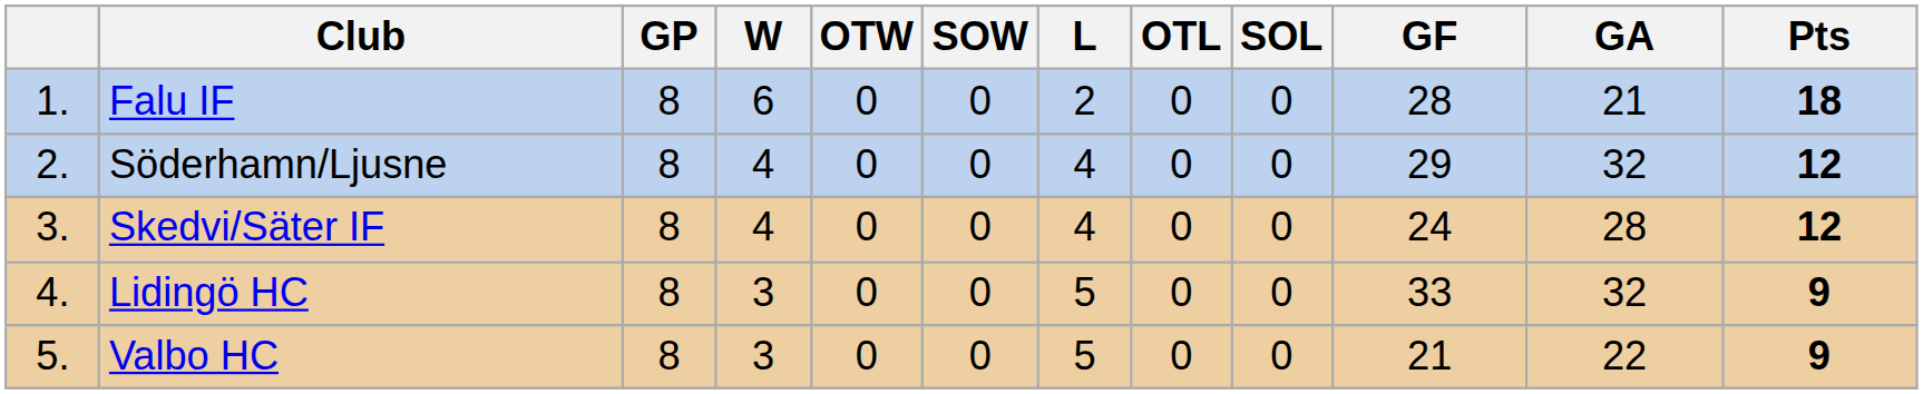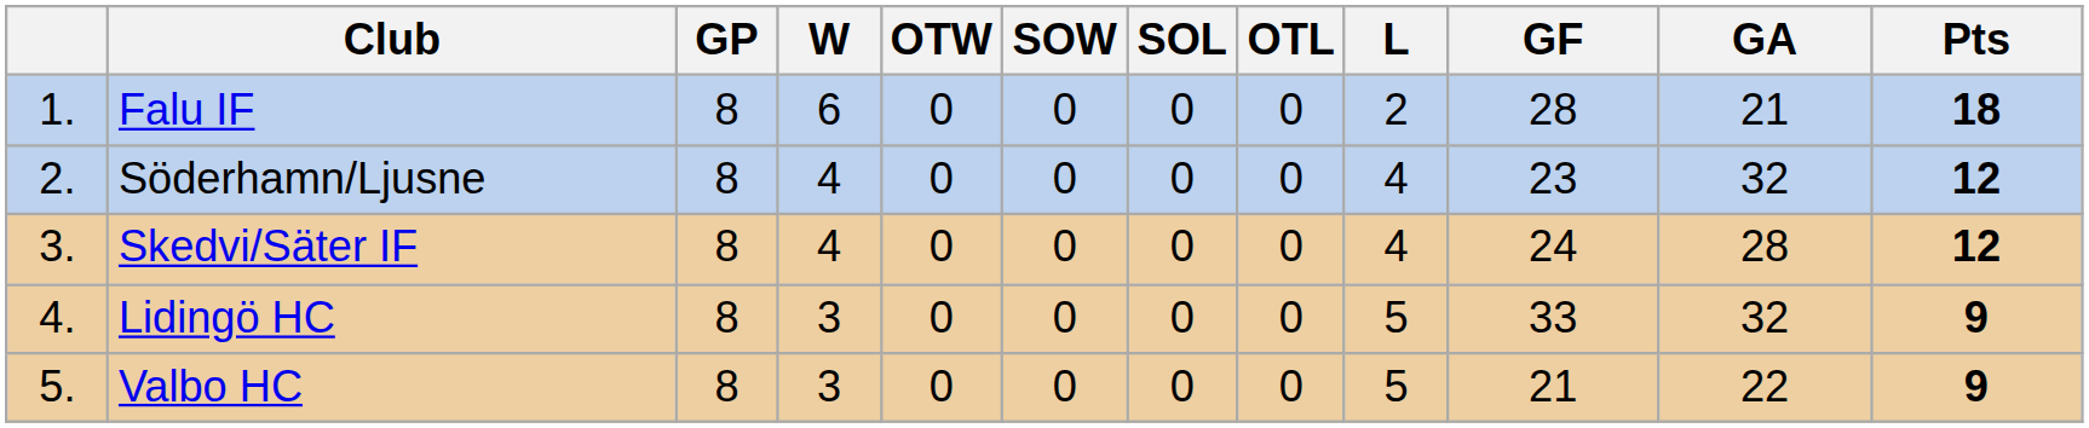 <table class="wikitable">
 <tr>
 <th width="30"></th>
 <th width="200">Club</th>
 <th width="30">GP</th>
 <th width="30">W</th>
 <th width="30">OTW</th>
 <th width="30">SOW</th>
+<th width="30">SOL</th>
+<th width="30">OTL</th>
 <th width="30">L</th>
-<th width="30">OTL</th>
-<th width="30">SOL</th>
 <th width="70">GF</th>
 <th width="70">GA</th>
 <th width="70">Pts</th>
 </tr>
 <tr bgcolor="#BCD2EE" align="center">
 <td>1.</td>
 <td align="left"><a href='#'>Falu IF</a></td>
 <td>8</td>
 <td>6</td>
 <td>0</td>
 <td>0</td>
-<td>2</td>
 <td>0</td>
 <td>0</td>
+<td>2</td>
 <td>28</td>
 <td>21</td>
 <td><strong>18</strong></td>
 </tr>
 <tr bgcolor="#BCD2EE" align="center">
 <td>2.</td>
 <td align="left">Söderhamn/Ljusne</td>
 <td>8</td>
 <td>4</td>
 <td>0</td>
 <td>0</td>
-<td>4</td>
 <td>0</td>
 <td>0</td>
-<td>29</td>
+<td>4</td>
+<td>23</td>
 <td>32</td>
 <td><strong>12</strong></td>
 </tr>
 <tr bgcolor="#EECFA1" align="center">
 <td>3.</td>
 <td align="left"><a href='#'>Skedvi/Säter IF</a></td>
 <td>8</td>
 <td>4</td>
 <td>0</td>
 <td>0</td>
-<td>4</td>
 <td>0</td>
 <td>0</td>
+<td>4</td>
 <td>24</td>
 <td>28</td>
 <td><strong>12</strong></td>
 </tr>
 <tr bgcolor="#EECFA1" align="center">
 <td>4.</td>
 <td align="left"><a href='#'>Lidingö HC</a></td>
 <td>8</td>
 <td>3</td>
 <td>0</td>
 <td>0</td>
-<td>5</td>
 <td>0</td>
 <td>0</td>
+<td>5</td>
 <td>33</td>
 <td>32</td>
 <td><strong>9</strong></td>
 </tr>
 <tr bgcolor="#EECFA1" align="center">
 <td>5.</td>
 <td align="left"><a href='#'>Valbo HC</a></td>
 <td>8</td>
 <td>3</td>
 <td>0</td>
 <td>0</td>
-<td>5</td>
 <td>0</td>
 <td>0</td>
+<td>5</td>
 <td>21</td>
 <td>22</td>
 <td><strong>9</strong></td>
 </tr>
 </table>
